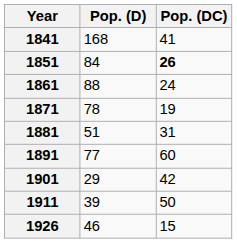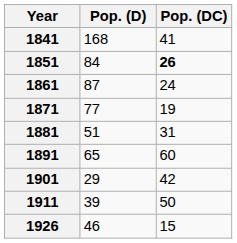 <table class="wikitable" style="margin:0; border:1px solid darkgrey;">
 <tr>
 <th style="width:75px;">Year</th>
 <th style="width:75px;">Pop. (D)</th>
 <th style="width:75px;">Pop. (DC)</th>
 </tr>
 <tr>
 <th>1841</th>
 <td>168 </td>
 <td>41 </td>
 </tr>
 <tr>
 <th>1851</th>
 <td>84 </td>
 <td><strong>26 </strong></td>
 </tr>
 <tr>
 <th>1861</th>
-<td>88 </td>
+<td>87 </td>
 <td>24 </td>
 </tr>
 <tr>
 <th>1871</th>
-<td>78 </td>
+<td>77 </td>
 <td>19 </td>
 </tr>
 <tr>
 <th>1881</th>
 <td>51 </td>
 <td>31 </td>
 </tr>
 <tr>
 <th>1891</th>
-<td>77 </td>
+<td>65 </td>
 <td>60 </td>
 </tr>
 <tr>
 <th>1901</th>
 <td>29 </td>
 <td>42 </td>
 </tr>
 <tr>
 <th>1911</th>
 <td>39 </td>
 <td>50 </td>
 </tr>
 <tr>
 <th>1926</th>
 <td>46 </td>
 <td>15 </td>
 </tr>
 </table>
